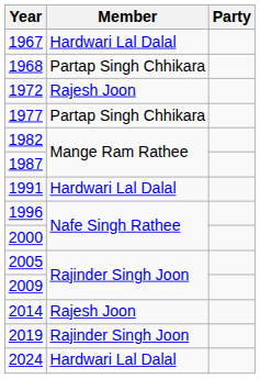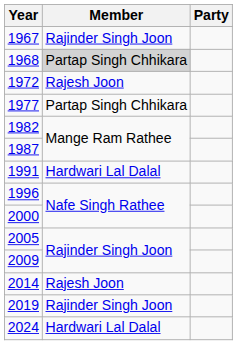 <table class="wikitable">
 <tr>
 <th>Year</th>
 <th>Member</th>
 <th colspan=2>Party</th>
 </tr>
 <tr>
 <td><a href='#'>1967</a></td>
-<td><a href='#'>Hardwari Lal Dalal</a></td>
+<td><a href='#'>Rajinder Singh Joon</a></td>
 <td></td>
 </tr>
 <tr>
 <td><a href='#'>1968</a></td>
-<td>Partap Singh Chhikara</td>
+<td style="background: lightgrey;">Partap Singh Chhikara</td>
 <td></td>
 </tr>
 <tr>
 <td><a href='#'>1972</a></td>
 <td><a href='#'>Rajesh Joon</a></td>
 <td></td>
 </tr>
 <tr>
 <td><a href='#'>1977</a></td>
 <td>Partap Singh Chhikara</td>
 <td></td>
 </tr>
 <tr>
 <td><a href='#'>1982</a></td>
 <td rowspan=2>Mange Ram Rathee</td>
 <td></td>
 </tr>
 <tr>
 <td><a href='#'>1987</a></td>
 </tr>
 <tr>
 <td><a href='#'>1991</a></td>
 <td><a href='#'>Hardwari Lal Dalal</a></td>
 <td></td>
 </tr>
 <tr>
 <td><a href='#'>1996</a></td>
 <td rowspan=2><a href='#'>Nafe Singh Rathee</a></td>
 <td></td>
 </tr>
 <tr>
 <td><a href='#'>2000</a></td>
 <td></td>
 </tr>
 <tr>
 <td><a href='#'>2005</a></td>
 <td rowspan=2><a href='#'>Rajinder Singh Joon</a></td>
 <td></td>
 </tr>
 <tr>
 <td><a href='#'>2009</a></td>
 </tr>
 <tr>
 <td><a href='#'>2014</a></td>
 <td><a href='#'>Rajesh Joon</a></td>
 <td></td>
 </tr>
 <tr>
 <td><a href='#'>2019</a></td>
 <td><a href='#'>Rajinder Singh Joon</a></td>
 <td></td>
 </tr>
 <tr>
 <td><a href='#'>2024</a></td>
 <td><a href='#'>Hardwari Lal Dalal</a></td>
 <td></td>
 </tr>
 </table>
